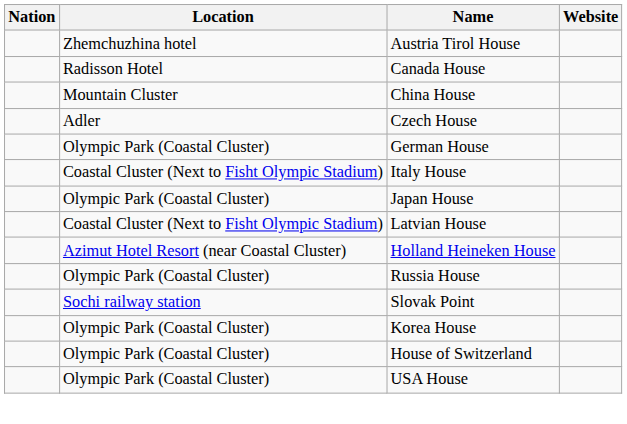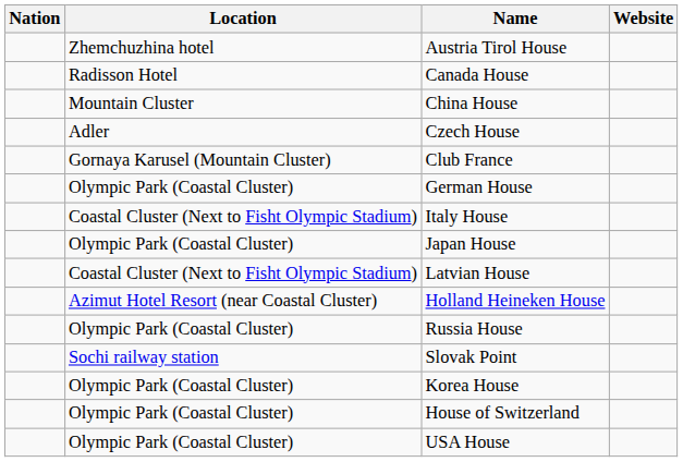 <table class="wikitable sortable">
 <tr>
 <th>Nation</th>
 <th>Location</th>
 <th>Name</th>
 <th>Website</th>
 </tr>
 <tr>
 <td></td>
 <td>Zhemchuzhina hotel</td>
 <td>Austria Tirol House</td>
 <td></td>
 </tr>
 <tr>
 <td></td>
 <td>Radisson Hotel</td>
 <td>Canada House</td>
 <td></td>
 </tr>
 <tr>
 <td></td>
 <td>Mountain Cluster</td>
 <td>China House</td>
 <td></td>
 </tr>
 <tr>
 <td></td>
 <td>Adler</td>
 <td>Czech House</td>
+<td></td>
+</tr>
+<tr>
+<td></td>
+<td>Gornaya Karusel (Mountain Cluster)</td>
+<td>Club France</td>
 <td></td>
 </tr>
 <tr>
 <td></td>
 <td>Olympic Park (Coastal Cluster)</td>
 <td>German House</td>
 <td></td>
 </tr>
 <tr>
 <td></td>
 <td>Coastal Cluster (Next to <a href='#'>Fisht Olympic Stadium</a>)</td>
 <td>Italy House</td>
 <td></td>
 </tr>
 <tr>
 <td></td>
 <td>Olympic Park (Coastal Cluster)</td>
 <td>Japan House</td>
 <td></td>
 </tr>
 <tr>
 <td></td>
 <td>Coastal Cluster (Next to <a href='#'>Fisht Olympic Stadium</a>)</td>
 <td>Latvian House</td>
 <td></td>
 </tr>
 <tr>
 <td></td>
 <td><a href='#'>Azimut Hotel Resort</a> (near Coastal Cluster)</td>
 <td><a href='#'>Holland Heineken House</a></td>
 <td></td>
 </tr>
 <tr>
 <td></td>
 <td>Olympic Park (Coastal Cluster)</td>
 <td>Russia House</td>
 <td></td>
 </tr>
 <tr>
 <td></td>
 <td><a href='#'>Sochi railway station</a></td>
 <td>Slovak Point</td>
 <td></td>
 </tr>
 <tr>
 <td></td>
 <td>Olympic Park (Coastal Cluster)</td>
 <td>Korea House</td>
 <td></td>
 </tr>
 <tr>
 <td></td>
 <td>Olympic Park (Coastal Cluster)</td>
 <td>House of Switzerland</td>
 <td></td>
 </tr>
 <tr>
 <td></td>
 <td>Olympic Park (Coastal Cluster)</td>
 <td>USA House</td>
 <td></td>
 </tr>
 </table>
